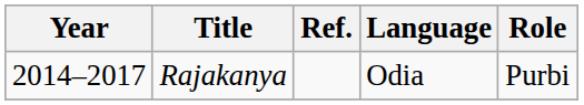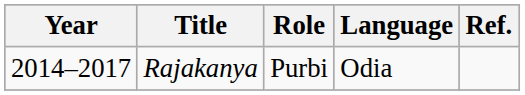 <table class="wikitable">
 <tr>
 <th>Year</th>
 <th>Title</th>
+<th>Role</th>
+<th>Language</th>
 <th>Ref.</th>
-<th>Language</th>
-<th>Role</th>
 </tr>
 <tr>
 <td>2014–2017</td>
 <td><em>Rajakanya</em></td>
+<td>Purbi</td>
+<td>Odia</td>
 <td></td>
-<td>Odia</td>
-<td>Purbi</td>
 </tr>
 </table>
